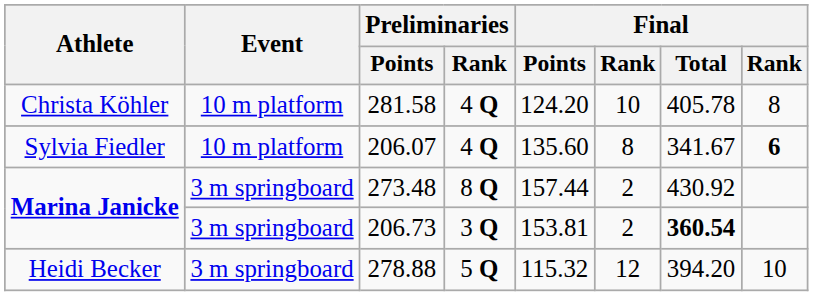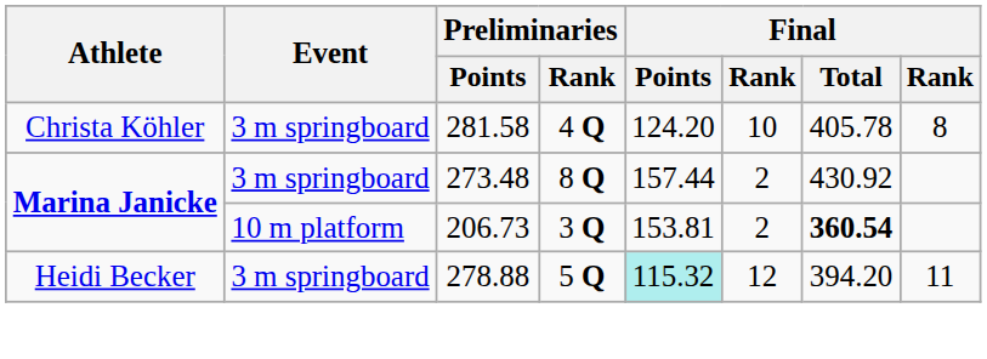 <table class="wikitable" style="font-size:90%">
 <tr>
 <th rowspan="2">Athlete</th>
 <th rowspan="2">Event</th>
 <th colspan=2>Preliminaries</th>
 <th colspan=4>Final</th>
 </tr>
 <tr style="font-size:95%">
 <th>Points</th>
 <th>Rank</th>
 <th>Points</th>
 <th>Rank</th>
 <th>Total</th>
 <th>Rank</th>
 </tr>
 <tr align=center>
 <td><a href='#'>Christa Köhler</a></td>
-<td><a href='#'>10 m platform</a></td>
+<td><a href='#'>3 m springboard</a></td>
 <td style="text-align:center;">281.58</td>
 <td style="text-align:center;">4 <strong>Q</strong></td>
 <td style="text-align:center;">124.20</td>
 <td style="text-align:center;">10</td>
 <td style="text-align:center;">405.78</td>
 <td style="text-align:center;">8</td>
-</tr>
-<tr align=center>
-<td><a href='#'>Sylvia Fiedler</a></td>
-<td><a href='#'>10 m platform</a></td>
-<td style="text-align:center;">206.07</td>
-<td style="text-align:center;">4 <strong>Q</strong></td>
-<td style="text-align:center;">135.60</td>
-<td style="text-align:center;">8</td>
-<td style="text-align:center;">341.67</td>
-<td style="text-align:center;"><strong>6</strong></td>
 </tr>
 <tr align=center>
 <td rowspan=2><strong><a href='#'>Marina Janicke</a></strong></td>
 <td><a href='#'>3 m springboard</a></td>
 <td style="text-align:center;">273.48</td>
 <td style="text-align:center;">8 <strong>Q</strong></td>
 <td style="text-align:center;">157.44</td>
 <td style="text-align:center;">2</td>
 <td style="text-align:center;">430.92</td>
 <td style="text-align:center;"></td>
 </tr>
 <tr>
-<td><a href='#'>3 m springboard</a></td>
+<td><a href='#'>10 m platform</a></td>
 <td style="text-align:center;">206.73</td>
 <td style="text-align:center;">3 <strong>Q</strong></td>
 <td style="text-align:center;">153.81</td>
 <td style="text-align:center;">2</td>
 <td style="text-align:center;"><strong>360.54</strong></td>
 <td style="text-align:center;"></td>
 </tr>
 <tr align=center>
 <td><a href='#'>Heidi Becker</a></td>
 <td><a href='#'>3 m springboard</a></td>
 <td style="text-align:center;">278.88</td>
 <td style="text-align:center;">5 <strong>Q</strong></td>
-<td style="text-align:center;">115.32</td>
+<td style="background: paleturquoise; text-align:center;">115.32</td>
 <td style="text-align:center;">12</td>
 <td style="text-align:center;">394.20</td>
-<td style="text-align:center;">10</td>
+<td style="text-align:center;">11</td>
 </tr>
 </table>
